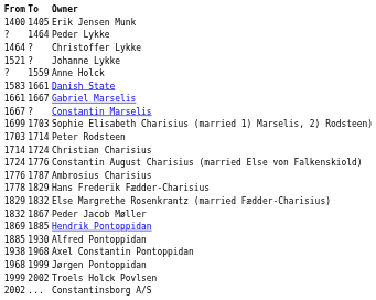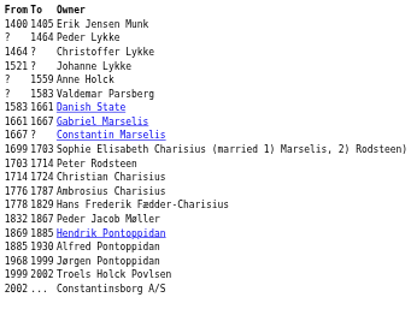 <table>
 <tr>
 <td><strong>From</strong></td>
 <td><strong>To</strong></td>
 <td><strong>Owner</strong></td>
 </tr>
 <tr>
 <td>1400</td>
 <td>1405</td>
 <td>Erik Jensen Munk</td>
 </tr>
 <tr>
 <td>?</td>
 <td>1464</td>
 <td>Peder Lykke</td>
 </tr>
 <tr>
 <td>1464</td>
 <td>?</td>
 <td>Christoffer Lykke</td>
 </tr>
 <tr>
 <td>1521</td>
 <td>?</td>
 <td>Johanne Lykke</td>
 </tr>
 <tr>
 <td>?</td>
 <td>1559</td>
 <td>Anne Holck</td>
 </tr>
 <tr>
+<td>?</td>
+<td>1583</td>
+<td>Valdemar Parsberg</td>
+</tr>
+<tr>
 <td>1583</td>
 <td>1661</td>
 <td><a href='#'>Danish State</a></td>
 </tr>
 <tr>
 <td>1661</td>
 <td>1667</td>
 <td><a href='#'>Gabriel Marselis</a></td>
 </tr>
 <tr>
 <td>1667</td>
 <td>?</td>
 <td><a href='#'>Constantin Marselis</a></td>
 </tr>
 <tr>
 <td>1699</td>
 <td>1703</td>
 <td>Sophie Elisabeth Charisius (married 1) Marselis, 2) Rodsteen)</td>
 </tr>
 <tr>
 <td>1703</td>
 <td>1714</td>
 <td>Peter Rodsteen</td>
 </tr>
 <tr>
 <td>1714</td>
 <td>1724</td>
 <td>Christian Charisius</td>
 </tr>
 <tr>
-<td>1724</td>
-<td>1776</td>
-<td>Constantin August Charisius (married  Else von Falkenskiold)</td>
-</tr>
-<tr>
 <td>1776</td>
 <td>1787</td>
 <td>Ambrosius Charisius</td>
 </tr>
 <tr>
 <td>1778</td>
 <td>1829</td>
 <td>Hans Frederik Fædder-Charisius</td>
-</tr>
-<tr>
-<td>1829</td>
-<td>1832</td>
-<td>Else Margrethe Rosenkrantz (married Fædder-Charisius)</td>
 </tr>
 <tr>
 <td>1832</td>
 <td>1867</td>
 <td>Peder Jacob Møller</td>
 </tr>
 <tr>
 <td>1869</td>
 <td>1885</td>
 <td><a href='#'>Hendrik Pontoppidan</a></td>
 </tr>
 <tr>
 <td>1885</td>
 <td>1930</td>
 <td>Alfred Pontoppidan</td>
-</tr>
-<tr>
-<td>1938</td>
-<td>1968</td>
-<td>Axel Constantin Pontoppidan</td>
 </tr>
 <tr>
 <td>1968</td>
 <td>1999</td>
 <td>Jørgen Pontoppidan</td>
 </tr>
 <tr>
 <td>1999</td>
 <td>2002</td>
 <td>Troels Holck Povlsen</td>
 </tr>
 <tr>
 <td>2002</td>
 <td>...</td>
 <td>Constantinsborg A/S</td>
 </tr>
 <tr>
 </tr>
 </table>
